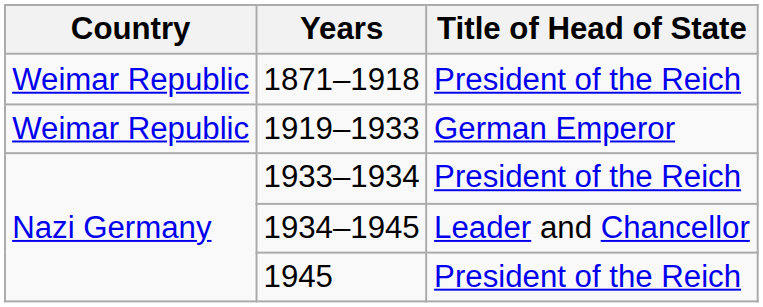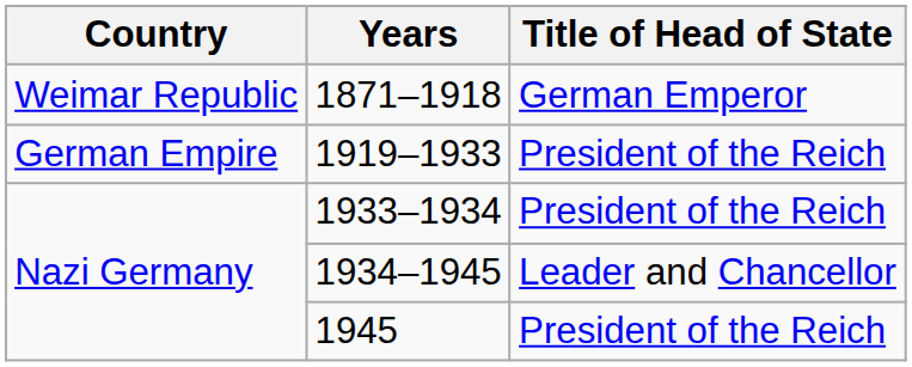 <table class="wikitable">
 <tr>
 <th>Country</th>
 <th>Years</th>
 <th>Title of Head of State</th>
 </tr>
 <tr>
 <td> <a href='#'>Weimar Republic</a></td>
 <td>1871–1918</td>
-<td><a href='#'>President of the Reich</a> <em></em></td>
+<td><a href='#'>German Emperor</a> <em></em></td>
 </tr>
 <tr>
-<td> <a href='#'>Weimar Republic</a></td>
+<td> <a href='#'>German Empire</a></td>
 <td>1919–1933</td>
-<td><a href='#'>German Emperor</a> <em></em></td>
+<td><a href='#'>President of the Reich</a> <em></em></td>
 </tr>
 <tr>
 <td rowspan="3"> <a href='#'>Nazi Germany</a></td>
 <td>1933–1934</td>
 <td><a href='#'>President of the Reich</a> <em></em></td>
 </tr>
 <tr>
 <td>1934–1945</td>
 <td><a href='#'>Leader</a> and <a href='#'>Chancellor</a> <em></em></td>
 </tr>
 <tr>
 <td>1945</td>
 <td><a href='#'>President of the Reich</a> <em></em></td>
 </tr>
 </table>
